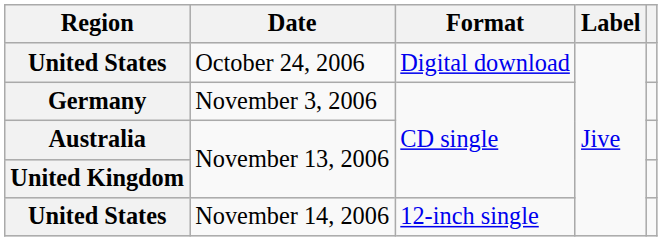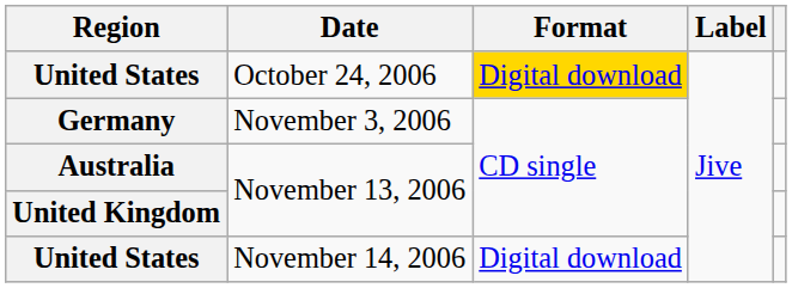 <table class="wikitable plainrowheaders">
 <tr>
 <th scope="col">Region</th>
 <th scope="col">Date</th>
 <th scope="col">Format</th>
 <th scope="col">Label</th>
 <th scope="col"></th>
 </tr>
 <tr>
 <th scope="row">United States</th>
 <td>October 24, 2006</td>
-<td><a href='#'>Digital download</a></td>
+<td style="background: gold;"><a href='#'>Digital download</a></td>
 <td rowspan="5"><a href='#'>Jive</a></td>
 <td></td>
 </tr>
 <tr>
 <th scope="row">Germany</th>
 <td>November 3, 2006</td>
 <td rowspan="3"><a href='#'>CD single</a></td>
 <td></td>
 </tr>
 <tr>
 <th scope="row">Australia</th>
 <td rowspan="2">November 13, 2006</td>
 <td></td>
 </tr>
 <tr>
 <th scope="row">United Kingdom</th>
 <td></td>
 </tr>
 <tr>
 <th scope="row">United States</th>
 <td>November 14, 2006</td>
-<td><a href='#'>12-inch single</a></td>
+<td><a href='#'>Digital download</a></td>
 <td></td>
 </tr>
 </table>
